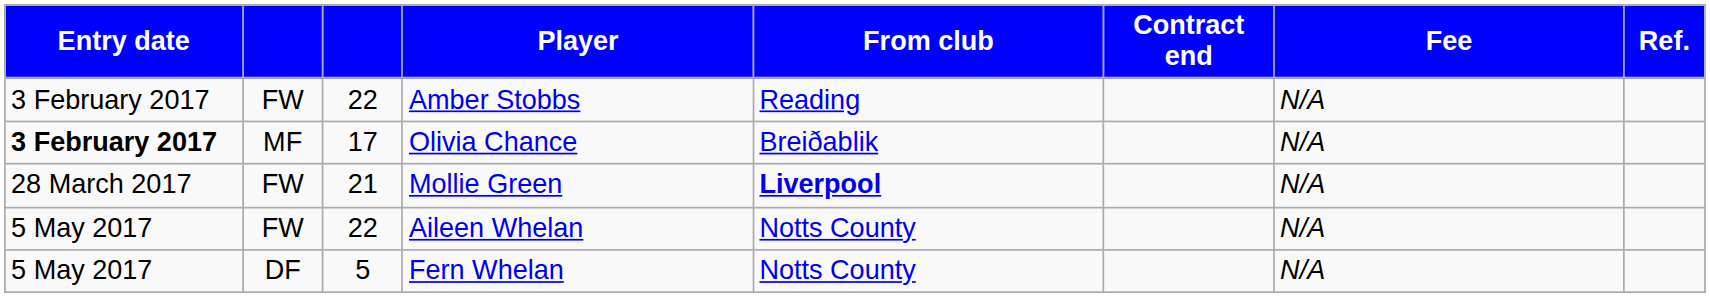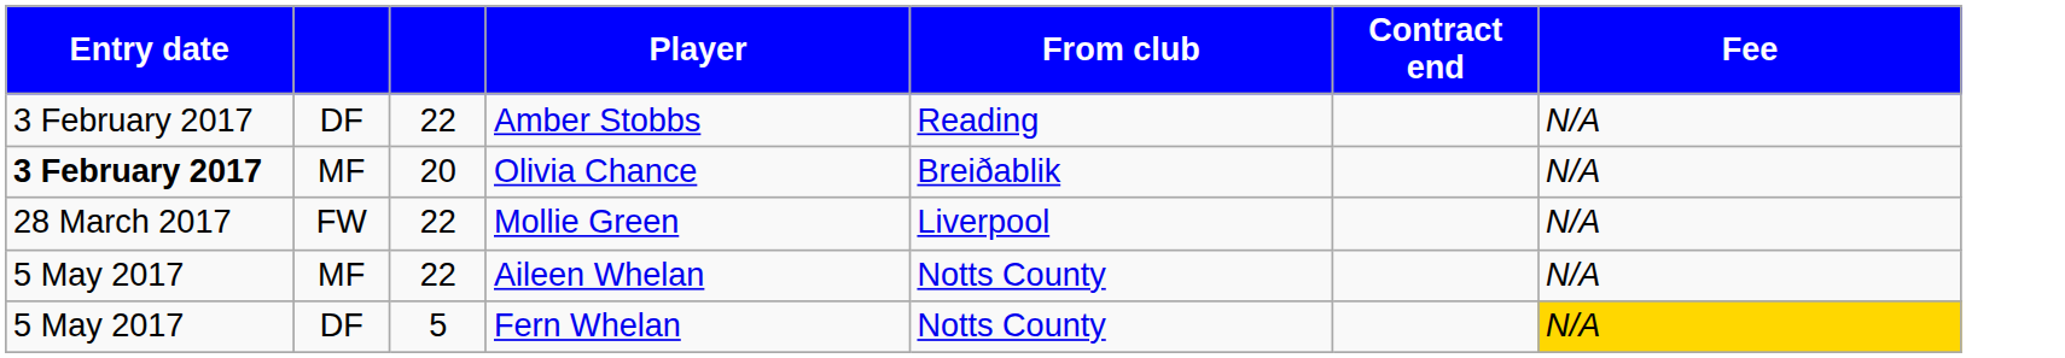 <table class="wikitable sortable">
 <tr>
 <th style="background:#00f; color:white;width:100pt"><strong>Entry date</strong></th>
 <th style="background:#00f; color:white;width:30pt"></th>
 <th style="background:#00f; color:white;width:30pt"></th>
 <th style="background:#00f; color:white;width:150pt"><strong>Player</strong></th>
 <th style="background:#00f; color:white;width:150pt"><strong>From club</strong></th>
 <th style="background:#00f; color:white;width:70pt"><strong>Contract end</strong></th>
 <th style="background:#00f; color:white;width:150pt"><strong>Fee</strong></th>
-<th style="background:#00f; color:white;width:30pt"><strong>Ref.</strong></th>
 </tr>
 <tr>
 <td>3 February 2017</td>
-<td style="text-align:center;">FW</td>
+<td style="text-align:center;">DF</td>
 <td style="text-align:center;">22</td>
 <td style="text-align:left;"> <a href='#'>Amber Stobbs</a></td>
 <td style="text-align:left;"> <a href='#'>Reading</a></td>
 <td style="text-align:center;"></td>
 <td><em>N/A</em></td>
-<td></td>
 </tr>
 <tr>
 <td><strong>3 February 2017</strong></td>
 <td style="text-align:center;">MF</td>
-<td style="text-align:center;">17</td>
+<td style="text-align:center;">20</td>
 <td style="text-align:left;"> <a href='#'>Olivia Chance</a></td>
 <td style="text-align:left;"> <a href='#'>Breiðablik</a></td>
 <td style="text-align:center;"></td>
 <td><em>N/A</em></td>
-<td></td>
 </tr>
 <tr>
 <td>28 March 2017</td>
 <td style="text-align:center;">FW</td>
-<td style="text-align:center;">21</td>
+<td style="text-align:center;">22</td>
 <td style="text-align:left;"> <a href='#'>Mollie Green</a></td>
-<td style="text-align:left;"><strong> <a href='#'>Liverpool</a></strong></td>
+<td style="text-align:left;"> <a href='#'>Liverpool</a></td>
 <td style="text-align:center;"></td>
 <td><em>N/A</em></td>
-<td></td>
 </tr>
 <tr>
 <td>5 May 2017</td>
-<td style="text-align:center;">FW</td>
+<td style="text-align:center;">MF</td>
 <td style="text-align:center;">22</td>
 <td style="text-align:left;"> <a href='#'>Aileen Whelan</a></td>
 <td style="text-align:left;"> <a href='#'>Notts County</a></td>
 <td style="text-align:center;"></td>
 <td><em>N/A</em></td>
-<td></td>
 </tr>
 <tr>
 <td>5 May 2017</td>
 <td style="text-align:center;">DF</td>
 <td style="text-align:center;">5</td>
 <td style="text-align:left;"> <a href='#'>Fern Whelan</a></td>
 <td style="text-align:left;"> <a href='#'>Notts County</a></td>
 <td style="text-align:center;"></td>
-<td><em>N/A</em></td>
-<td></td>
+<td style="background: gold;"><em>N/A</em></td>
 </tr>
 </table>
